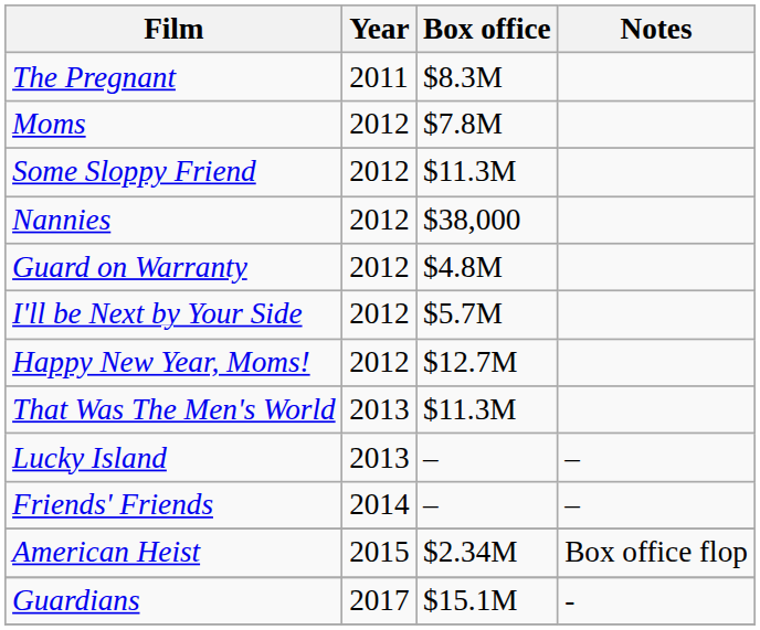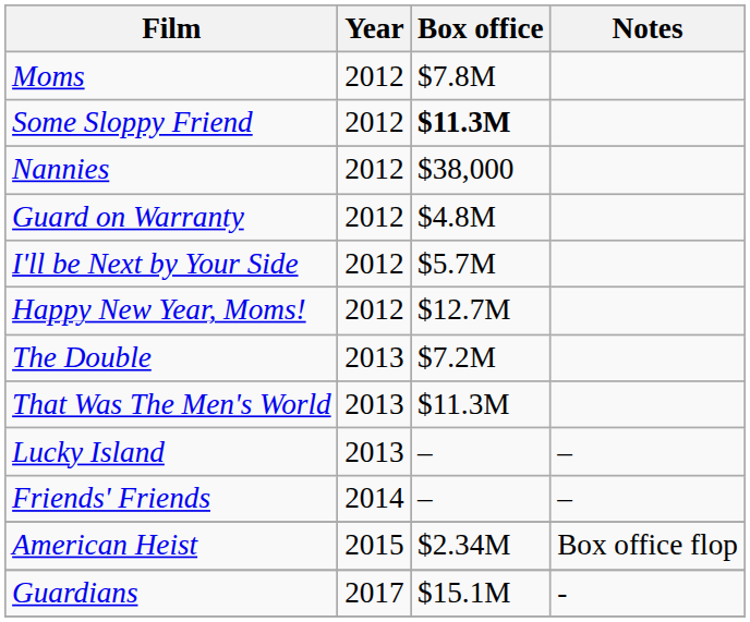 <table class="wikitable" border="1">
 <tr>
 <th>Film</th>
 <th>Year</th>
 <th>Box office</th>
 <th>Notes</th>
-</tr>
-<tr>
-<td><em><a href='#'>The Pregnant</a></em></td>
-<td>2011</td>
-<td>$8.3M</td>
-<td></td>
 </tr>
 <tr>
 <td><em><a href='#'>Moms</a></em></td>
 <td>2012</td>
 <td>$7.8M</td>
 <td></td>
 </tr>
 <tr>
 <td><em><a href='#'>Some Sloppy Friend</a></em></td>
 <td>2012</td>
-<td>$11.3M</td>
+<td><strong>$11.3M</strong></td>
 <td></td>
 </tr>
 <tr>
 <td><em><a href='#'>Nannies</a></em></td>
 <td>2012</td>
 <td>$38,000</td>
 <td></td>
 </tr>
 <tr>
 <td><em><a href='#'>Guard on Warranty</a></em></td>
 <td>2012</td>
 <td>$4.8M</td>
 <td></td>
 </tr>
 <tr>
 <td><em><a href='#'>I'll be Next by Your Side</a></em></td>
 <td>2012</td>
 <td>$5.7M</td>
 <td></td>
 </tr>
 <tr>
 <td><em><a href='#'>Happy New Year, Moms!</a></em></td>
 <td>2012</td>
 <td>$12.7M</td>
+<td></td>
+</tr>
+<tr>
+<td><em><a href='#'>The Double</a></em></td>
+<td>2013</td>
+<td>$7.2M</td>
 <td></td>
 </tr>
 <tr>
 <td><em><a href='#'>That Was The Men's World</a></em></td>
 <td>2013</td>
 <td>$11.3M</td>
 <td></td>
 </tr>
 <tr>
 <td><em><a href='#'>Lucky Island</a></em></td>
 <td>2013</td>
 <td>–</td>
 <td>–</td>
 </tr>
 <tr>
 <td><em><a href='#'>Friends' Friends</a></em></td>
 <td>2014</td>
 <td>–</td>
 <td>–</td>
 </tr>
 <tr>
 </tr>
 <tr>
 <td><em><a href='#'>American Heist</a></em></td>
 <td>2015</td>
 <td>$2.34M</td>
 <td>Box office flop</td>
 </tr>
 <tr>
 </tr>
 <tr>
 <td><em><a href='#'>Guardians</a></em></td>
 <td>2017</td>
 <td>$15.1M</td>
 <td>-</td>
 </tr>
 <tr>
 </tr>
 </table>
